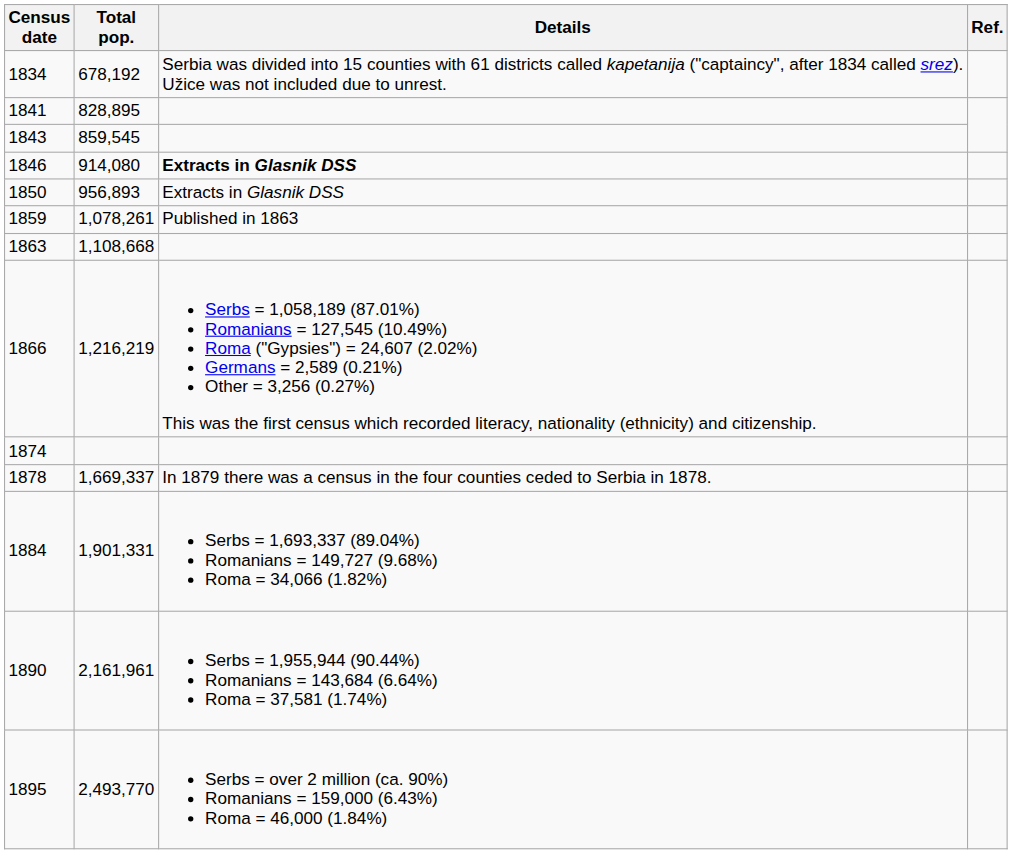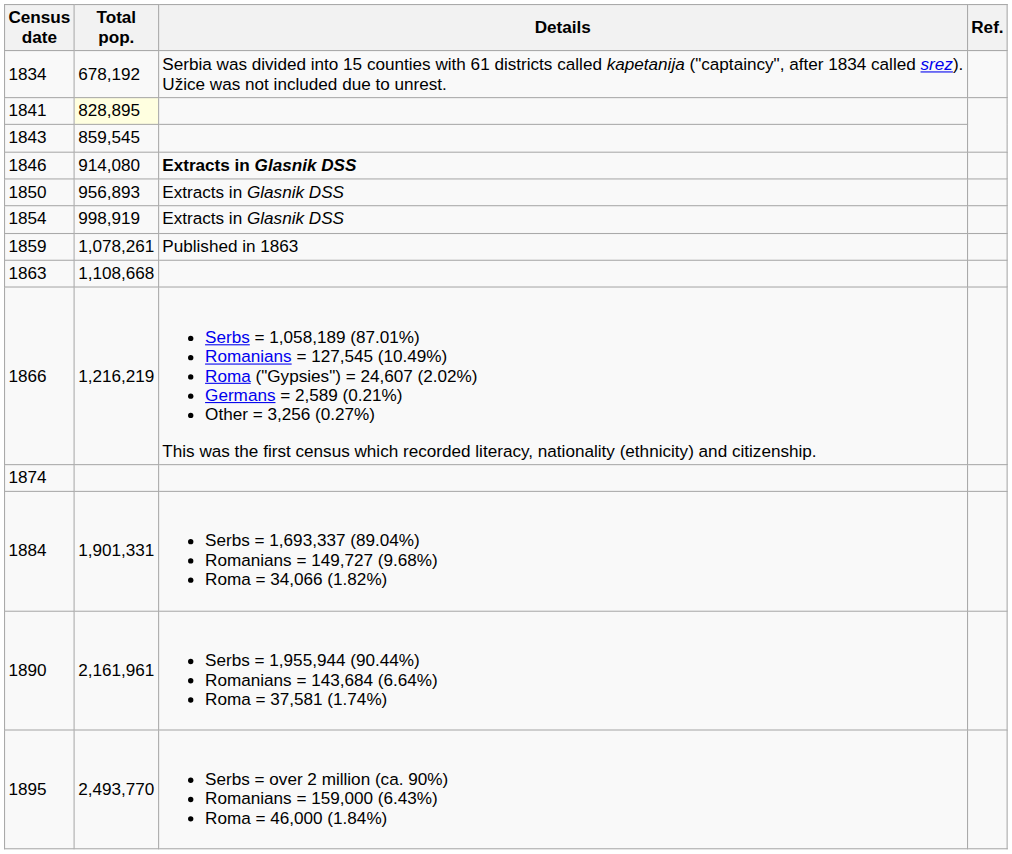 <table class="wikitable col2right">
 <tr>
 <th>Census<br>date</th>
 <th>Total<br>pop.</th>
 <th>Details</th>
 <th>Ref.</th>
 </tr>
 <tr>
 <td>1834</td>
 <td>678,192</td>
 <td>Serbia was divided into 15 counties with 61 districts called <em>kapetanija</em> ("captaincy", after 1834 called <em><a href='#'>srez</a></em>).<br>Užice was not included due to unrest.</td>
 <td></td>
 </tr>
 <tr>
 <td>1841</td>
-<td>828,895</td>
+<td style="background: lightyellow;">828,895</td>
 <td></td>
 </tr>
 <tr>
 <td>1843</td>
 <td>859,545</td>
 <td></td>
 </tr>
 <tr>
 <td>1846</td>
 <td>914,080</td>
 <td><strong>Extracts in <em>Glasnik DSS</em></strong></td>
 <td></td>
 </tr>
 <tr>
 <td>1850</td>
 <td>956,893</td>
+<td>Extracts in <em>Glasnik DSS</em></td>
+<td></td>
+</tr>
+<tr>
+<td>1854</td>
+<td>998,919</td>
 <td>Extracts in <em>Glasnik DSS</em></td>
 <td></td>
 </tr>
 <tr>
 <td>1859</td>
 <td>1,078,261</td>
 <td>Published in 1863</td>
 <td></td>
 </tr>
 <tr>
 <td>1863</td>
 <td>1,108,668</td>
 <td></td>
 <td></td>
 </tr>
 <tr>
 <td>1866</td>
 <td>1,216,219</td>
 <td><br><ul><li><a href='#'>Serbs</a> = 1,058,189 (87.01%)</li><li><a href='#'>Romanians</a> = 127,545 (10.49%)</li><li><a href='#'>Roma</a> ("Gypsies") = 24,607 (2.02%)</li><li><a href='#'>Germans</a> = 2,589 (0.21%)</li><li>Other = 3,256 (0.27%)</li></ul>This was the first census which recorded literacy, nationality (ethnicity) and citizenship.</td>
 <td></td>
 </tr>
 <tr>
 <td>1874</td>
 <td></td>
 <td></td>
 </tr>
 <tr>
-<td>1878</td>
-<td>1,669,337</td>
-<td>In 1879 there was a census in the four counties ceded to Serbia in 1878.</td>
-<td></td>
-</tr>
-<tr>
 <td>1884</td>
 <td>1,901,331</td>
 <td><br><ul><li>Serbs = 1,693,337 (89.04%)</li><li>Romanians = 149,727 (9.68%)</li><li>Roma = 34,066 (1.82%)</li></ul></td>
 <td></td>
 </tr>
 <tr>
 <td>1890</td>
 <td>2,161,961</td>
 <td><br><ul><li>Serbs = 1,955,944 (90.44%)</li><li>Romanians = 143,684 (6.64%)</li><li>Roma = 37,581 (1.74%)</li></ul></td>
 </tr>
 <tr>
 <td>1895</td>
 <td>2,493,770</td>
 <td><br><ul><li>Serbs = over 2 million (ca. 90%)</li><li>Romanians = 159,000 (6.43%)</li><li>Roma = 46,000 (1.84%)</li></ul></td>
 <td></td>
 </tr>
 </table>
